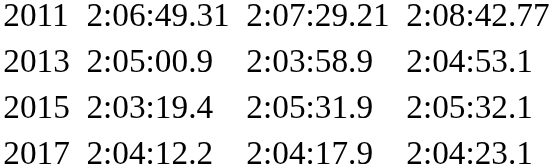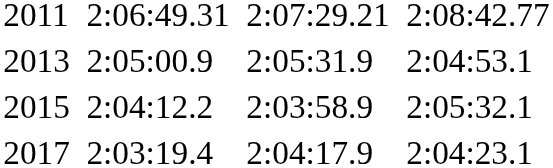 <table>
 <tr>
 <td>2011</td>
 <td></td>
 <td>2:06:49.31</td>
 <td></td>
 <td>2:07:29.21</td>
 <td></td>
 <td>2:08:42.77</td>
 </tr>
 <tr>
 <td>2013</td>
 <td></td>
 <td>2:05:00.9</td>
 <td></td>
-<td>2:03:58.9</td>
+<td>2:05:31.9</td>
 <td></td>
 <td>2:04:53.1</td>
 </tr>
 <tr>
 <td>2015</td>
 <td></td>
-<td>2:03:19.4</td>
+<td>2:04:12.2</td>
 <td></td>
-<td>2:05:31.9</td>
+<td>2:03:58.9</td>
 <td></td>
 <td>2:05:32.1</td>
 </tr>
 <tr>
 <td>2017</td>
 <td></td>
-<td>2:04:12.2</td>
+<td>2:03:19.4</td>
 <td></td>
 <td>2:04:17.9</td>
 <td></td>
 <td>2:04:23.1</td>
 </tr>
 </table>
